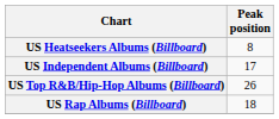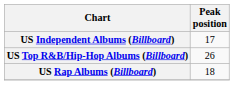 <table class="wikitable plainrowheaders sortable" style="text-align:center;" border="1">
 <tr>
 <th scope="col">Chart</th>
 <th scope="col">Peak<br>position</th>
-</tr>
-<tr>
-<th scope="row">US <a href='#'>Heatseekers Albums</a> (<em><a href='#'>Billboard</a></em>)</th>
-<td>8</td>
 </tr>
 <tr>
 <th scope="row">US <a href='#'>Independent Albums</a> (<em><a href='#'>Billboard</a></em>)</th>
 <td>17</td>
 </tr>
 <tr>
 <th scope="row">US <a href='#'>Top R&B/Hip-Hop Albums</a> (<em><a href='#'>Billboard</a></em>)</th>
 <td>26</td>
 </tr>
 <tr>
 <th scope="row">US <a href='#'>Rap Albums</a> (<em><a href='#'>Billboard</a></em>)</th>
 <td>18</td>
 </tr>
 <tr>
 </tr>
 </table>
